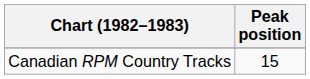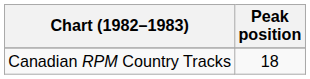 <table class="wikitable sortable">
 <tr>
 <th align="left">Chart (1982–1983)</th>
 <th align="center">Peak<br>position</th>
 </tr>
 <tr>
 </tr>
 <tr>
 <td align="left">Canadian <em>RPM</em> Country Tracks</td>
-<td align="center">15</td>
+<td align="center">18</td>
 </tr>
 </table>
